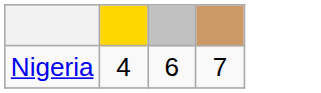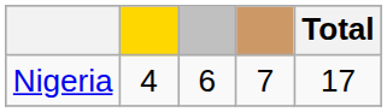 <table class="wikitable">
 <tr>
 <th></th>
 <th style="background-color:gold">        </th>
 <th style="background-color:silver">      </th>
 <th style="background-color:#CC9966">      </th>
+<th><strong>Total</strong></th>
 </tr>
 <tr align="center">
 <td> <a href='#'>Nigeria</a></td>
 <td>4</td>
 <td>6</td>
 <td>7</td>
+<td>17</td>
 </tr>
 </table>
